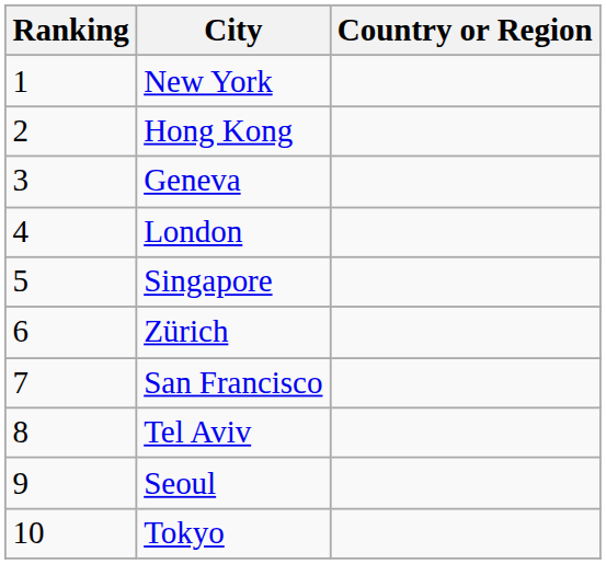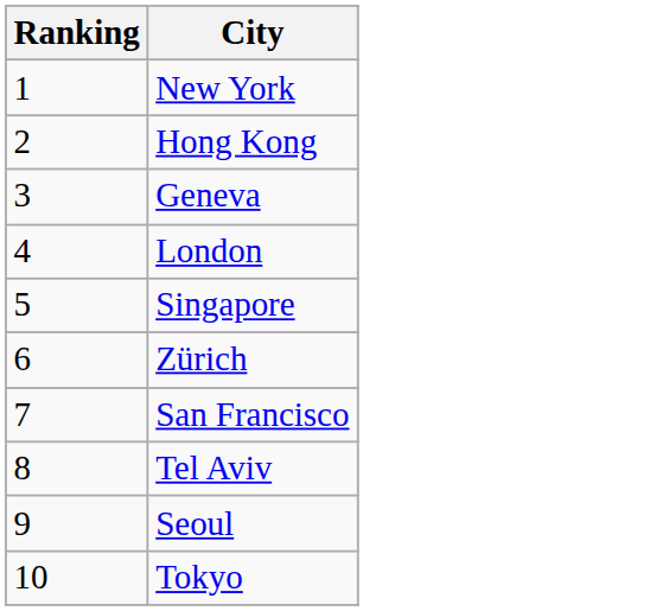 <table class="wikitable sortable">
 <tr>
 <th scope="col">Ranking</th>
 <th scope="col">City</th>
-<th scope="col">Country or Region</th>
 </tr>
 <tr>
 <td>1</td>
 <td><a href='#'>New York</a></td>
-<td></td>
 </tr>
 <tr>
 <td>2</td>
 <td><a href='#'>Hong Kong</a></td>
-<td></td>
 </tr>
 <tr>
 <td>3</td>
 <td><a href='#'>Geneva</a></td>
-<td></td>
 </tr>
 <tr>
 <td>4</td>
 <td><a href='#'>London</a></td>
-<td></td>
 </tr>
 <tr>
 <td>5</td>
 <td><a href='#'>Singapore</a></td>
-<td></td>
 </tr>
 <tr>
 <td>6</td>
 <td><a href='#'>Zürich</a></td>
-<td></td>
 </tr>
 <tr>
 <td>7</td>
 <td><a href='#'>San Francisco</a></td>
-<td></td>
 </tr>
 <tr>
 <td>8</td>
 <td><a href='#'>Tel Aviv</a></td>
-<td></td>
 </tr>
 <tr>
 <td>9</td>
 <td><a href='#'>Seoul</a></td>
-<td></td>
 </tr>
 <tr>
 <td>10</td>
 <td><a href='#'>Tokyo</a></td>
-<td></td>
 </tr>
 </table>
